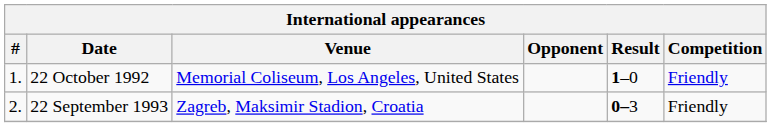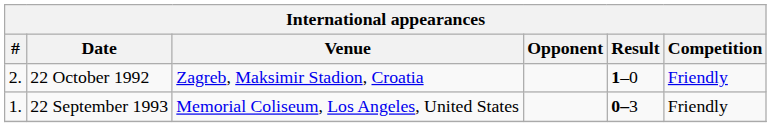 <table class="wikitable collapsible collapsed" style="font-size:90%">
 <tr>
 <th colspan="7"><strong>International appearances</strong></th>
 </tr>
 <tr>
 <th>#</th>
 <th>Date</th>
 <th>Venue</th>
 <th>Opponent</th>
 <th>Result</th>
 <th>Competition</th>
 </tr>
 <tr>
-<td>1.</td>
+<td>2.</td>
 <td>22 October 1992</td>
-<td><a href='#'>Memorial Coliseum</a>, <a href='#'>Los Angeles</a>, United States</td>
+<td><a href='#'>Zagreb</a>, <a href='#'>Maksimir Stadion</a>, <a href='#'>Croatia</a></td>
 <td></td>
 <td><strong>1</strong>–0</td>
 <td><a href='#'>Friendly</a></td>
 </tr>
 <tr>
-<td>2.</td>
+<td>1.</td>
 <td>22 September 1993</td>
-<td><a href='#'>Zagreb</a>, <a href='#'>Maksimir Stadion</a>, <a href='#'>Croatia</a></td>
+<td><a href='#'>Memorial Coliseum</a>, <a href='#'>Los Angeles</a>, United States</td>
 <td></td>
 <td><strong>0–</strong>3</td>
 <td>Friendly</td>
 </tr>
 <tr>
 </tr>
 </table>
